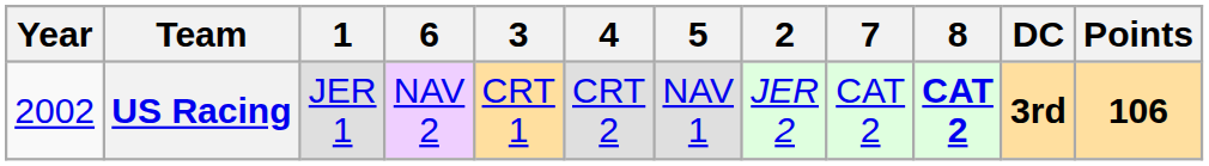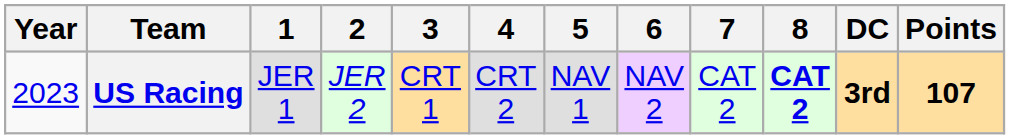 <table class="wikitable" style="text-align:center; font-size:85%">
 <tr>
 <th>Year</th>
 <th>Team</th>
 <th>1</th>
-<th>6</th>
+<th>2</th>
 <th>3</th>
 <th>4</th>
 <th>5</th>
-<th>2</th>
+<th>6</th>
 <th>7</th>
 <th>8</th>
 <th>DC</th>
 <th>Points</th>
 </tr>
 <tr>
-<td><a href='#'>2002</a></td>
+<td><a href='#'>2023</a></td>
 <th nowrap><a href='#'>US Racing</a></th>
 <td style="background:#DFDFDF;"><a href='#'>JER<br>1</a><br></td>
-<td style="background:#EFCFFF;"><a href='#'>NAV<br>2</a><br></td>
+<td style="background:#DFFFDF;"><em><a href='#'>JER<br>2</a></em><br></td>
 <td style="background:#FFDF9F;"><a href='#'>CRT<br>1</a><br></td>
 <td style="background:#DFDFDF;"><a href='#'>CRT<br>2</a><br></td>
 <td style="background:#DFDFDF;"><a href='#'>NAV<br>1</a><br></td>
-<td style="background:#DFFFDF;"><em><a href='#'>JER<br>2</a></em><br></td>
+<td style="background:#EFCFFF;"><a href='#'>NAV<br>2</a><br></td>
 <td style="background:#DFFFDF;"><a href='#'>CAT<br>2</a><br></td>
 <td style="background:#DFFFDF;"><strong><a href='#'>CAT<br>2</a><br></strong></td>
 <th style="background:#FFDF9F;">3rd</th>
-<th style="background:#FFDF9F;">106</th>
+<th style="background:#FFDF9F;">107</th>
 </tr>
 </table>
